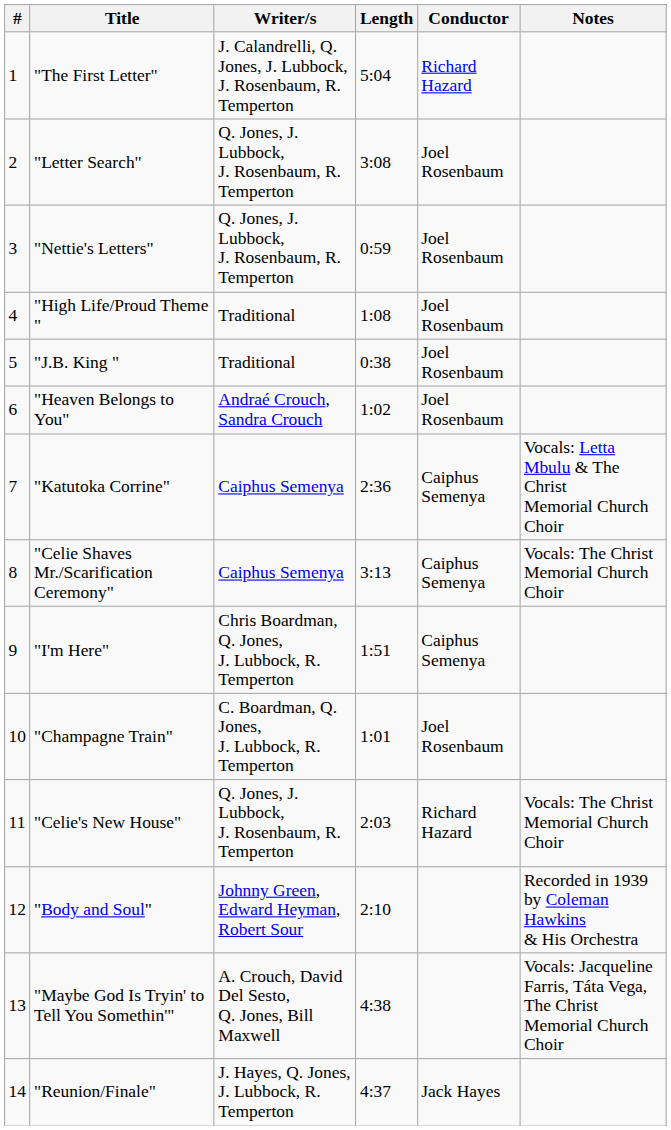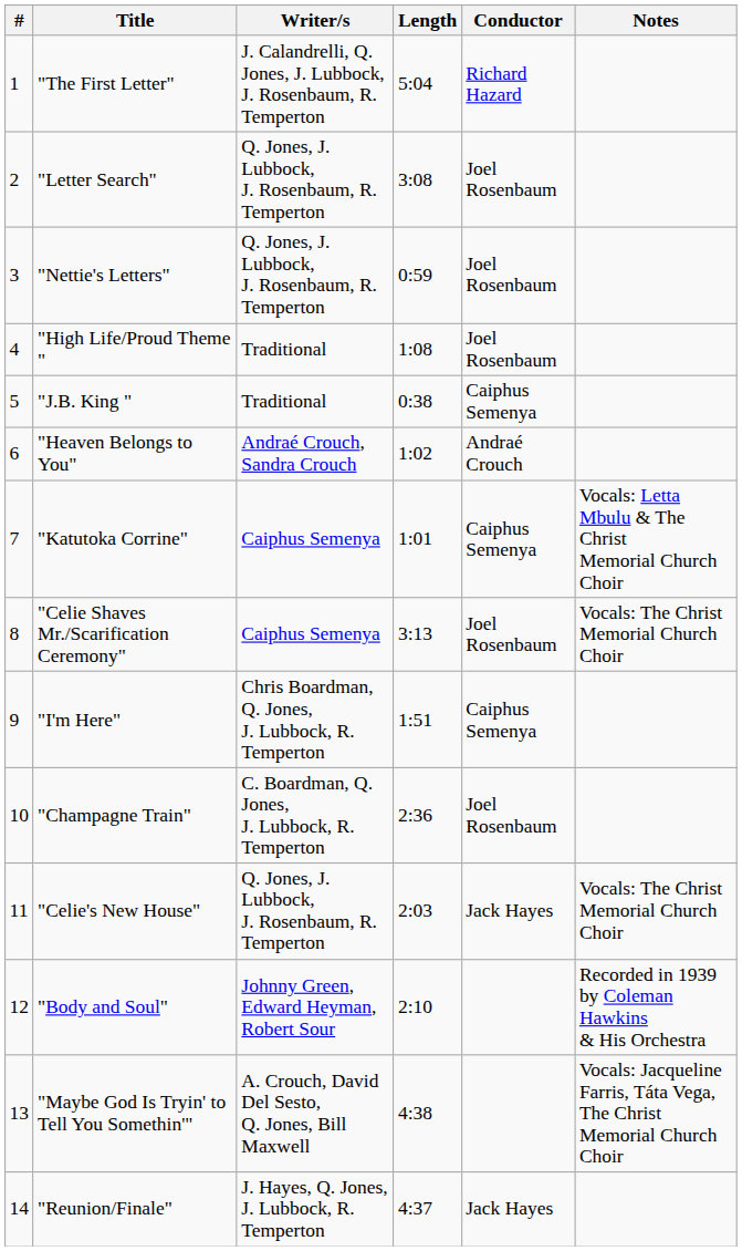 <table class="wikitable">
 <tr>
 <th>#</th>
 <th>Title</th>
 <th>Writer/s</th>
 <th>Length</th>
 <th>Conductor</th>
 <th>Notes</th>
 </tr>
 <tr>
 <td>1</td>
 <td>"The First Letter"</td>
 <td>J. Calandrelli, Q. Jones, J. Lubbock, <br>J. Rosenbaum, R. Temperton</td>
 <td>5:04</td>
 <td><a href='#'>Richard Hazard</a></td>
 <td></td>
 </tr>
 <tr>
 <td>2</td>
 <td>"Letter Search"</td>
 <td>Q. Jones, J. Lubbock, <br>J. Rosenbaum, R. Temperton</td>
 <td>3:08</td>
 <td>Joel Rosenbaum</td>
 <td></td>
 </tr>
 <tr>
 <td>3</td>
 <td>"Nettie's Letters"</td>
 <td>Q. Jones, J. Lubbock, <br>J. Rosenbaum, R. Temperton</td>
 <td>0:59</td>
 <td>Joel Rosenbaum</td>
 <td></td>
 </tr>
 <tr>
 <td>4</td>
 <td>"High Life/Proud Theme "</td>
 <td>Traditional</td>
 <td>1:08</td>
 <td>Joel Rosenbaum</td>
 <td></td>
 </tr>
 <tr>
 <td>5</td>
 <td>"J.B. King "</td>
 <td>Traditional</td>
 <td>0:38</td>
-<td>Joel Rosenbaum</td>
+<td>Caiphus Semenya</td>
 <td></td>
 </tr>
 <tr>
 <td>6</td>
 <td>"Heaven Belongs to You"</td>
 <td><a href='#'>Andraé Crouch</a>, <a href='#'>Sandra Crouch</a></td>
 <td>1:02</td>
-<td>Joel Rosenbaum</td>
+<td>Andraé Crouch</td>
 <td></td>
 </tr>
 <tr>
 <td>7</td>
 <td>"Katutoka Corrine"</td>
 <td><a href='#'>Caiphus Semenya</a></td>
-<td>2:36</td>
+<td>1:01</td>
 <td>Caiphus Semenya</td>
 <td>Vocals: <a href='#'>Letta Mbulu</a> & The Christ <br>Memorial Church Choir</td>
 </tr>
 <tr>
 <td>8</td>
 <td>"Celie Shaves Mr./Scarification Ceremony"</td>
 <td><a href='#'>Caiphus Semenya</a></td>
 <td>3:13</td>
-<td>Caiphus Semenya</td>
+<td>Joel Rosenbaum</td>
 <td>Vocals: The Christ Memorial Church Choir</td>
 </tr>
 <tr>
 <td>9</td>
 <td>"I'm Here"</td>
 <td>Chris Boardman, Q. Jones, <br>J. Lubbock, R. Temperton</td>
 <td>1:51</td>
 <td>Caiphus Semenya</td>
 <td></td>
 </tr>
 <tr>
 <td>10</td>
 <td>"Champagne Train"</td>
 <td>C. Boardman, Q. Jones, <br>J. Lubbock, R. Temperton</td>
-<td>1:01</td>
+<td>2:36</td>
 <td>Joel Rosenbaum</td>
 <td></td>
 </tr>
 <tr>
 <td>11</td>
 <td>"Celie's New House"</td>
 <td>Q. Jones, J. Lubbock, <br>J. Rosenbaum, R. Temperton</td>
 <td>2:03</td>
-<td>Richard Hazard</td>
+<td>Jack Hayes</td>
 <td>Vocals: The Christ Memorial Church Choir</td>
 </tr>
 <tr>
 <td>12</td>
 <td>"<a href='#'>Body and Soul</a>"</td>
 <td><a href='#'>Johnny Green</a>, <a href='#'>Edward Heyman</a>, <br><a href='#'>Robert Sour</a></td>
 <td>2:10</td>
 <td></td>
 <td>Recorded in 1939 by <a href='#'>Coleman Hawkins</a> <br>& His Orchestra</td>
 </tr>
 <tr>
 <td>13</td>
 <td>"Maybe God Is Tryin' to Tell You Somethin'"</td>
 <td>A. Crouch, David Del Sesto, <br>Q. Jones, Bill Maxwell</td>
 <td>4:38</td>
 <td></td>
 <td>Vocals: Jacqueline Farris, Táta Vega, <br>The Christ Memorial Church Choir</td>
 </tr>
 <tr>
 <td>14</td>
 <td>"Reunion/Finale"</td>
 <td>J. Hayes, Q. Jones,  <br>J. Lubbock, R. Temperton</td>
 <td>4:37</td>
 <td>Jack Hayes</td>
 <td></td>
 </tr>
 </table>
